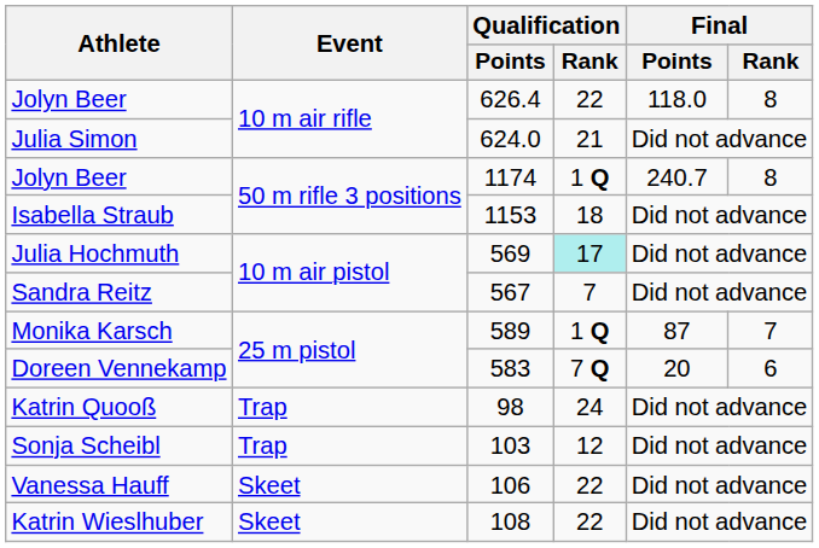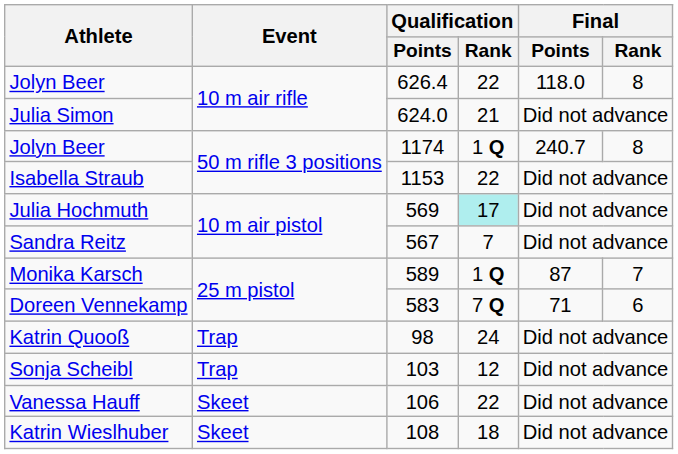 <table class="wikitable" style="text-align:center; font-size:90%">
 <tr>
 <th rowspan=2>Athlete</th>
 <th rowspan=2>Event</th>
 <th colspan=2>Qualification</th>
 <th colspan=2>Final</th>
 </tr>
 <tr style="font-size:95%">
 <th>Points</th>
 <th>Rank</th>
 <th>Points</th>
 <th>Rank</th>
 </tr>
 <tr>
 <td align=left><a href='#'>Jolyn Beer</a></td>
 <td align=left rowspan=2><a href='#'>10 m air rifle</a></td>
 <td>626.4</td>
 <td>22</td>
 <td>118.0</td>
 <td>8</td>
 </tr>
 <tr>
 <td align=left><a href='#'>Julia Simon</a></td>
 <td>624.0</td>
 <td>21</td>
 <td colspan=2>Did not advance</td>
 </tr>
 <tr>
 <td align=left><a href='#'>Jolyn Beer</a></td>
 <td align=left rowspan=2><a href='#'>50 m rifle 3 positions</a></td>
 <td>1174</td>
 <td>1 <strong>Q</strong></td>
 <td>240.7</td>
 <td>8</td>
 </tr>
 <tr>
 <td align=left><a href='#'>Isabella Straub</a></td>
 <td>1153</td>
-<td>18</td>
+<td>22</td>
 <td colspan=2>Did not advance</td>
 </tr>
 <tr>
 <td align=left><a href='#'>Julia Hochmuth</a></td>
 <td align=left rowspan=2><a href='#'>10 m air pistol</a></td>
 <td>569</td>
 <td style="background: paleturquoise;">17</td>
 <td colspan=2>Did not advance</td>
 </tr>
 <tr>
 <td align=left><a href='#'>Sandra Reitz</a></td>
 <td>567</td>
 <td>7</td>
 <td colspan=2>Did not advance</td>
 </tr>
 <tr>
 <td align=left><a href='#'>Monika Karsch</a></td>
 <td align=left rowspan=2><a href='#'>25 m pistol</a></td>
 <td>589</td>
 <td>1 <strong>Q</strong></td>
 <td>87</td>
 <td>7</td>
 </tr>
 <tr>
 <td align=left><a href='#'>Doreen Vennekamp</a></td>
 <td>583</td>
 <td>7 <strong>Q</strong></td>
-<td>20</td>
+<td>71</td>
 <td>6</td>
 </tr>
 <tr>
 <td align=left><a href='#'>Katrin Quooß</a></td>
 <td align=left><a href='#'>Trap</a></td>
 <td>98</td>
 <td>24</td>
 <td colspan=2>Did not advance</td>
 </tr>
 <tr>
 <td align=left><a href='#'>Sonja Scheibl</a></td>
 <td align=left><a href='#'>Trap</a></td>
 <td>103</td>
 <td>12</td>
 <td colspan=2>Did not advance</td>
 </tr>
 <tr>
 <td align=left><a href='#'>Vanessa Hauff</a></td>
 <td align=left><a href='#'>Skeet</a></td>
 <td>106</td>
 <td>22</td>
 <td colspan=2>Did not advance</td>
 </tr>
 <tr>
 <td align=left><a href='#'>Katrin Wieslhuber</a></td>
 <td align=left><a href='#'>Skeet</a></td>
 <td>108</td>
-<td>22</td>
+<td>18</td>
 <td colspan=2>Did not advance</td>
 </tr>
 </table>
